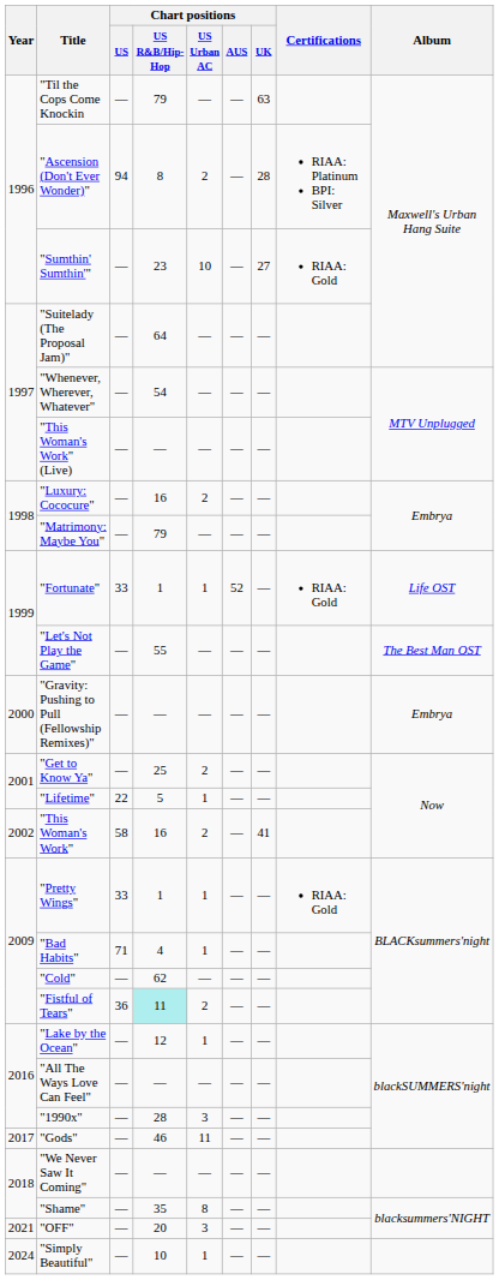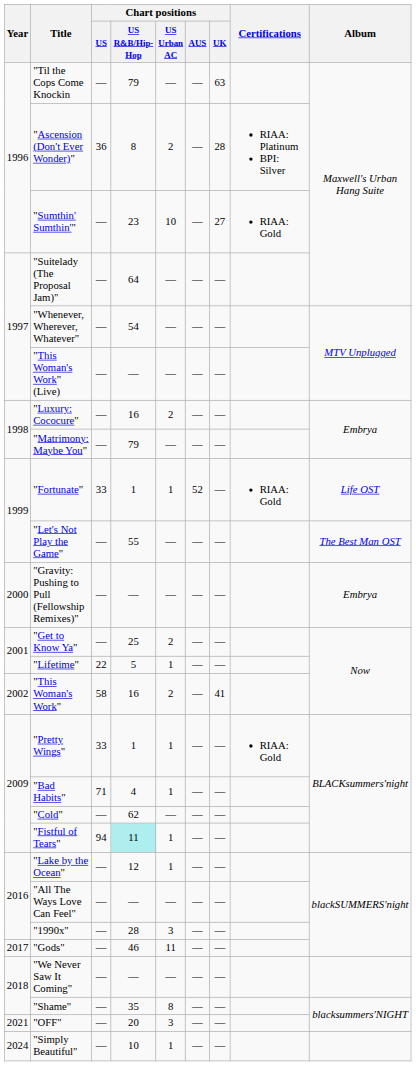 <table class="wikitable">
 <tr>
 <th rowspan="2">Year</th>
 <th rowspan="2">Title</th>
 <th colspan="5">Chart positions</th>
 <th scope="col" rowspan="2" style="width:8em;"><a href='#'>Certifications</a></th>
 <th scope="col" rowspan="2">Album</th>
 </tr>
 <tr>
 <th width="30"><small><a href='#'>US</a></small><br></th>
 <th width="30"><small><a href='#'>US R&B/Hip-Hop</a></small><br></th>
 <th width="30"><small><a href='#'>US Urban AC</a></small><br></th>
 <th width="30"><small><a href='#'>AUS</a></small><br></th>
 <th width="30"><small><a href='#'>UK</a></small><br></th>
 </tr>
 <tr>
 <td align="center" rowspan="3">1996</td>
 <td>"Til the Cops Come Knockin</td>
 <td align="center">—</td>
 <td align="center">79</td>
 <td align="center">—</td>
 <td align="center">—</td>
 <td align="center">63</td>
 <td></td>
 <td align="center" rowspan="4"><em>Maxwell's Urban Hang Suite</em></td>
 </tr>
 <tr>
 <td>"<a href='#'>Ascension (Don't Ever Wonder)</a>"</td>
-<td align="center">94</td>
+<td align="center">36</td>
 <td align="center">8</td>
 <td align="center">2</td>
 <td align="center">—</td>
 <td align="center">28</td>
 <td><br><ul><li>RIAA: Platinum</li><li>BPI: Silver</li></ul></td>
 </tr>
 <tr>
 <td>"<a href='#'>Sumthin' Sumthin'</a>"</td>
 <td align="center">—</td>
 <td align="center">23</td>
 <td align="center">10</td>
 <td align="center">—</td>
 <td align="center">27</td>
 <td><br><ul><li>RIAA: Gold</li></ul></td>
 </tr>
 <tr>
 <td align="center" rowspan="3">1997</td>
 <td>"Suitelady (The Proposal Jam)"</td>
 <td align="center">—</td>
 <td align="center">64</td>
 <td align="center">—</td>
 <td align="center">—</td>
 <td align="center">—</td>
 <td></td>
 </tr>
 <tr>
 <td>"Whenever, Wherever, Whatever"</td>
 <td align="center">—</td>
 <td align="center">54</td>
 <td align="center">—</td>
 <td align="center">—</td>
 <td align="center">—</td>
 <td></td>
 <td align="center" rowspan="2"><em><a href='#'>MTV Unplugged</a></em></td>
 </tr>
 <tr>
 <td>"<a href='#'>This Woman's Work</a>" (Live)</td>
 <td align="center">—</td>
 <td align="center">—</td>
 <td align="center">—</td>
 <td align="center">—</td>
 <td align="center">—</td>
 <td></td>
 </tr>
 <tr>
 <td align="center" rowspan="2">1998</td>
 <td>"<a href='#'>Luxury: Cococure</a>"</td>
 <td align="center">—</td>
 <td align="center">16</td>
 <td align="center">2</td>
 <td align="center">—</td>
 <td align="center">—</td>
 <td></td>
 <td align="center" rowspan="2"><em>Embrya</em></td>
 </tr>
 <tr>
 <td>"<a href='#'>Matrimony: Maybe You</a>"</td>
 <td align="center">—</td>
 <td align="center">79</td>
 <td align="center">—</td>
 <td align="center">—</td>
 <td align="center">—</td>
 <td></td>
 </tr>
 <tr>
 <td align="center" rowspan="2">1999</td>
 <td>"<a href='#'>Fortunate</a>"</td>
 <td align="center">33</td>
 <td align="center">1</td>
 <td align="center">1</td>
 <td align="center">52</td>
 <td align="center">—</td>
 <td><br><ul><li>RIAA: Gold</li></ul></td>
 <td align="center"><em><a href='#'>Life OST</a></em></td>
 </tr>
 <tr>
 <td>"<a href='#'>Let's Not Play the Game</a>"</td>
 <td align="center">—</td>
 <td align="center">55</td>
 <td align="center">—</td>
 <td align="center">—</td>
 <td align="center">—</td>
 <td></td>
 <td align="center"><em><a href='#'>The Best Man OST</a></em></td>
 </tr>
 <tr>
 <td align="center">2000</td>
 <td>"Gravity: Pushing to Pull (Fellowship Remixes)"</td>
 <td align="center">—</td>
 <td align="center">—</td>
 <td align="center">—</td>
 <td align="center">—</td>
 <td align="center">—</td>
 <td></td>
 <td align="center"><em>Embrya</em></td>
 </tr>
 <tr>
 <td align="center" rowspan="2">2001</td>
 <td>"<a href='#'>Get to Know Ya</a>"</td>
 <td align="center">—</td>
 <td align="center">25</td>
 <td align="center">2</td>
 <td align="center">—</td>
 <td align="center">—</td>
 <td></td>
 <td align="center" rowspan="3"><em>Now</em></td>
 </tr>
 <tr>
 <td>"<a href='#'>Lifetime</a>"</td>
 <td align="center">22</td>
 <td align="center">5</td>
 <td align="center">1</td>
 <td align="center">—</td>
 <td align="center">—</td>
 <td></td>
 </tr>
 <tr>
 <td align="center">2002</td>
 <td>"<a href='#'>This Woman's Work</a>"</td>
 <td align="center">58</td>
 <td align="center">16</td>
 <td align="center">2</td>
 <td align="center">—</td>
 <td align="center">41</td>
 <td></td>
 </tr>
 <tr>
 <td align="center" rowspan="4">2009</td>
 <td>"<a href='#'>Pretty Wings</a>"</td>
 <td align="center">33</td>
 <td align="center">1</td>
 <td align="center">1</td>
 <td align="center">—</td>
 <td align="center">—</td>
 <td><br><ul><li>RIAA: Gold</li></ul></td>
 <td align="center" rowspan="4"><em>BLACKsummers'night</em></td>
 </tr>
 <tr>
 <td>"<a href='#'>Bad Habits</a>"</td>
 <td align="center">71</td>
 <td align="center">4</td>
 <td align="center">1</td>
 <td align="center">—</td>
 <td align="center">—</td>
 <td></td>
 </tr>
 <tr>
 <td>"<a href='#'>Cold</a>"</td>
 <td align="center">—</td>
 <td align="center">62</td>
 <td align="center">—</td>
 <td align="center">—</td>
 <td align="center">—</td>
 <td></td>
 </tr>
 <tr>
 <td>"<a href='#'>Fistful of Tears</a>"</td>
-<td align="center">36</td>
+<td align="center">94</td>
 <td align="center" style="background: paleturquoise;">11</td>
-<td align="center">2</td>
+<td align="center">1</td>
 <td align="center">—</td>
 <td align="center">—</td>
 <td></td>
 </tr>
 <tr>
 <td align="center" rowspan="3">2016</td>
 <td>"<a href='#'>Lake by the Ocean</a>"</td>
 <td align="center">—</td>
 <td align="center">12</td>
 <td align="center">1</td>
 <td align="center">—</td>
 <td align="center">—</td>
 <td></td>
 <td align="center" rowspan="4"><em>blackSUMMERS'night</em></td>
 </tr>
 <tr>
 <td>"All The Ways Love Can Feel"</td>
 <td align="center">—</td>
 <td align="center">—</td>
 <td align="center">—</td>
 <td align="center">—</td>
 <td align="center">—</td>
 <td></td>
 </tr>
 <tr>
 <td>"1990x"</td>
 <td align="center">—</td>
 <td align="center">28</td>
 <td align="center">3</td>
 <td align="center">—</td>
 <td align="center">—</td>
 <td></td>
 </tr>
 <tr>
 <td align="center">2017</td>
 <td>"Gods"</td>
 <td align="center">—</td>
 <td align="center">46</td>
 <td align="center">11</td>
 <td align="center">—</td>
 <td align="center">—</td>
 <td></td>
 </tr>
 <tr>
 <td align="center" rowspan="2">2018</td>
 <td>"We Never Saw It Coming"</td>
 <td align="center">—</td>
 <td align="center">—</td>
 <td align="center">—</td>
 <td align="center">—</td>
 <td align="center">—</td>
 <td></td>
 <td></td>
 </tr>
 <tr>
 <td>"Shame"</td>
 <td align="center">—</td>
 <td align="center">35</td>
 <td align="center">8</td>
 <td align="center">—</td>
 <td align="center">—</td>
 <td></td>
 <td align="center" rowspan="2"><em>blacksummers'NIGHT</em></td>
 </tr>
 <tr>
 <td align="center">2021</td>
 <td>"OFF"</td>
 <td align="center">—</td>
 <td align="center">20</td>
 <td align="center">3</td>
 <td align="center">—</td>
 <td align="center">—</td>
 </tr>
 <tr>
 <td align="center">2024</td>
 <td>"Simply Beautiful"</td>
 <td align="center">—</td>
 <td align="center">10</td>
 <td align="center">1</td>
 <td align="center">—</td>
 <td align="center">—</td>
 <td></td>
 <td></td>
 </tr>
 </table>
